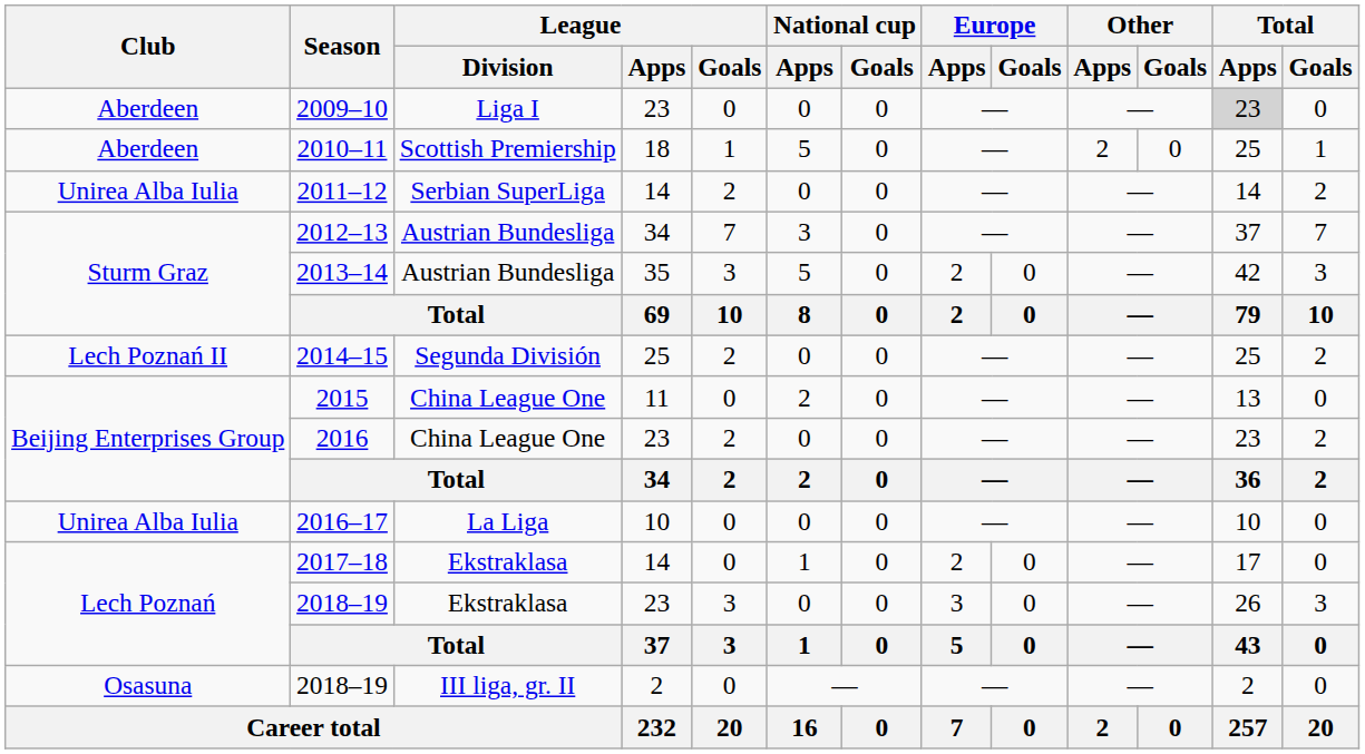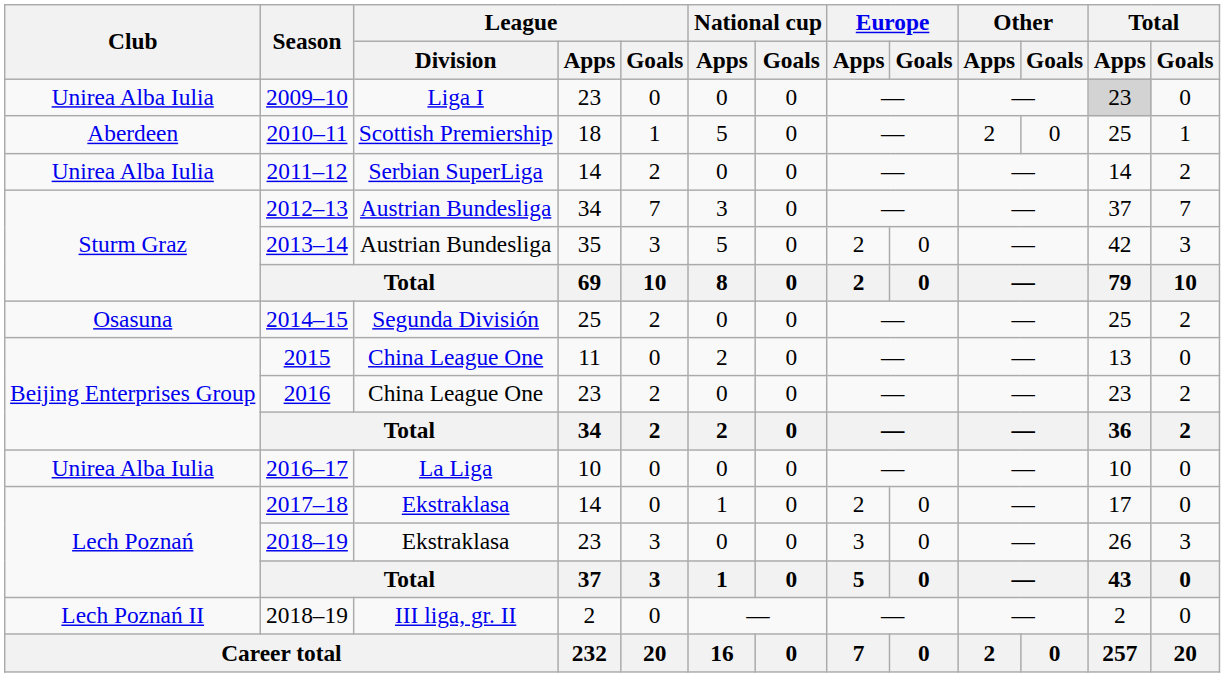 <table class="wikitable" style="text-align: center;">
 <tr>
 <th rowspan="2">Club</th>
 <th rowspan="2">Season</th>
 <th colspan="3">League</th>
 <th colspan="2">National cup</th>
 <th colspan="2"><a href='#'>Europe</a></th>
 <th colspan="2">Other</th>
 <th colspan="2">Total</th>
 </tr>
 <tr>
 <th>Division</th>
 <th>Apps</th>
 <th>Goals</th>
 <th>Apps</th>
 <th>Goals</th>
 <th>Apps</th>
 <th>Goals</th>
 <th>Apps</th>
 <th>Goals</th>
 <th>Apps</th>
 <th>Goals</th>
 </tr>
 <tr>
-<td><a href='#'>Aberdeen</a></td>
+<td><a href='#'>Unirea Alba Iulia</a></td>
 <td><a href='#'>2009–10</a></td>
 <td><a href='#'>Liga I</a></td>
 <td>23</td>
 <td>0</td>
 <td>0</td>
 <td>0</td>
 <td colspan="2">—</td>
 <td colspan="2">—</td>
 <td style="background: lightgrey;">23</td>
 <td>0</td>
 </tr>
 <tr>
 <td><a href='#'>Aberdeen</a></td>
 <td><a href='#'>2010–11</a></td>
 <td><a href='#'>Scottish Premiership</a></td>
 <td>18</td>
 <td>1</td>
 <td>5</td>
 <td>0</td>
 <td colspan="2">—</td>
 <td>2</td>
 <td>0</td>
 <td>25</td>
 <td>1</td>
 </tr>
 <tr>
 <td><a href='#'>Unirea Alba Iulia</a></td>
 <td><a href='#'>2011–12</a></td>
 <td><a href='#'>Serbian SuperLiga</a></td>
 <td>14</td>
 <td>2</td>
 <td>0</td>
 <td>0</td>
 <td colspan="2">—</td>
 <td colspan="2">—</td>
 <td>14</td>
 <td>2</td>
 </tr>
 <tr>
 <td rowspan="3"><a href='#'>Sturm Graz</a></td>
 <td><a href='#'>2012–13</a></td>
 <td><a href='#'>Austrian Bundesliga</a></td>
 <td>34</td>
 <td>7</td>
 <td>3</td>
 <td>0</td>
 <td colspan="2">—</td>
 <td colspan="2">—</td>
 <td>37</td>
 <td>7</td>
 </tr>
 <tr>
 <td><a href='#'>2013–14</a></td>
 <td>Austrian Bundesliga</td>
 <td>35</td>
 <td>3</td>
 <td>5</td>
 <td>0</td>
 <td>2</td>
 <td>0</td>
 <td colspan="2">—</td>
 <td>42</td>
 <td>3</td>
 </tr>
 <tr>
 <th colspan="2">Total</th>
 <th>69</th>
 <th>10</th>
 <th>8</th>
 <th>0</th>
 <th>2</th>
 <th>0</th>
 <th colspan="2">—</th>
 <th>79</th>
 <th>10</th>
 </tr>
 <tr>
-<td><a href='#'>Lech Poznań II</a></td>
+<td><a href='#'>Osasuna</a></td>
 <td><a href='#'>2014–15</a></td>
 <td><a href='#'>Segunda División</a></td>
 <td>25</td>
 <td>2</td>
 <td>0</td>
 <td>0</td>
 <td colspan="2">—</td>
 <td colspan="2">—</td>
 <td>25</td>
 <td>2</td>
 </tr>
 <tr>
 <td rowspan="3"><a href='#'>Beijing Enterprises Group</a></td>
 <td><a href='#'>2015</a></td>
 <td><a href='#'>China League One</a></td>
 <td>11</td>
 <td>0</td>
 <td>2</td>
 <td>0</td>
 <td colspan="2">—</td>
 <td colspan="2">—</td>
 <td>13</td>
 <td>0</td>
 </tr>
 <tr>
 <td><a href='#'>2016</a></td>
 <td>China League One</td>
 <td>23</td>
 <td>2</td>
 <td>0</td>
 <td>0</td>
 <td colspan="2">—</td>
 <td colspan="2">—</td>
 <td>23</td>
 <td>2</td>
 </tr>
 <tr>
 <th colspan="2">Total</th>
 <th>34</th>
 <th>2</th>
 <th>2</th>
 <th>0</th>
 <th colspan="2">—</th>
 <th colspan="2">—</th>
 <th>36</th>
 <th>2</th>
 </tr>
 <tr>
 <td><a href='#'>Unirea Alba Iulia</a></td>
 <td><a href='#'>2016–17</a></td>
 <td><a href='#'>La Liga</a></td>
 <td>10</td>
 <td>0</td>
 <td>0</td>
 <td>0</td>
 <td colspan="2">—</td>
 <td colspan="2">—</td>
 <td>10</td>
 <td>0</td>
 </tr>
 <tr>
 <td rowspan="3"><a href='#'>Lech Poznań</a></td>
 <td><a href='#'>2017–18</a></td>
 <td><a href='#'>Ekstraklasa</a></td>
 <td>14</td>
 <td>0</td>
 <td>1</td>
 <td>0</td>
 <td>2</td>
 <td>0</td>
 <td colspan="2">—</td>
 <td>17</td>
 <td>0</td>
 </tr>
 <tr>
 <td><a href='#'>2018–19</a></td>
 <td>Ekstraklasa</td>
 <td>23</td>
 <td>3</td>
 <td>0</td>
 <td>0</td>
 <td>3</td>
 <td>0</td>
 <td colspan="2">—</td>
 <td>26</td>
 <td>3</td>
 </tr>
 <tr>
 <th colspan="2">Total</th>
 <th>37</th>
 <th>3</th>
 <th>1</th>
 <th>0</th>
 <th>5</th>
 <th>0</th>
 <th colspan="2">—</th>
 <th>43</th>
 <th>0</th>
 </tr>
 <tr>
-<td><a href='#'>Osasuna</a></td>
+<td><a href='#'>Lech Poznań II</a></td>
 <td>2018–19</td>
 <td><a href='#'>III liga, gr. II</a></td>
 <td>2</td>
 <td>0</td>
 <td colspan="2">—</td>
 <td colspan="2">—</td>
 <td colspan="2">—</td>
 <td>2</td>
 <td>0</td>
 </tr>
 <tr>
 <th colspan="3">Career total</th>
 <th>232</th>
 <th>20</th>
 <th>16</th>
 <th>0</th>
 <th>7</th>
 <th>0</th>
 <th>2</th>
 <th>0</th>
 <th>257</th>
 <th>20</th>
 </tr>
 </table>
